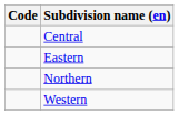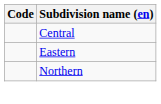 <table class="wikitable sortable">
 <tr>
 <th>Code</th>
 <th>Subdivision name (<a href='#'>en</a>)</th>
 </tr>
 <tr>
 <td></td>
 <td><a href='#'>Central</a></td>
 </tr>
 <tr>
 <td></td>
 <td><a href='#'>Eastern</a></td>
 </tr>
 <tr>
 <td></td>
 <td><a href='#'>Northern</a></td>
 </tr>
-<tr>
-<td></td>
-<td><a href='#'>Western</a></td>
-</tr>
 </table>
